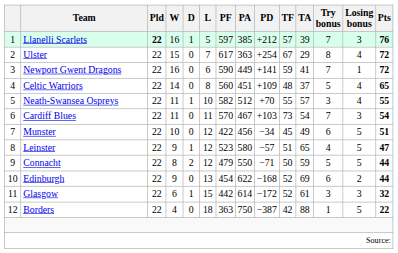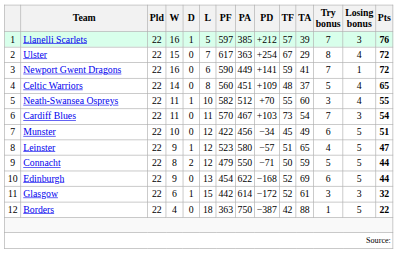 <table class="wikitable" style="float:left; margin-right:15px; text-align: center;">
 <tr>
 <th width="20"></th>
 <th width="200">Team</th>
 <th width="20">Pld</th>
 <th width="20">W</th>
 <th width="20">D</th>
 <th width="20">L</th>
 <th width="20">PF</th>
 <th width="20">PA</th>
 <th width="20">PD</th>
 <th width="20">TF</th>
 <th width="20">TA</th>
 <th width="20">Try bonus</th>
 <th width="20">Losing bonus</th>
 <th width="20">Pts</th>
 </tr>
 <tr bgcolor=#d8ffeb align=center>
 <td>1</td>
 <td align=left> <a href='#'>Llanelli Scarlets</a></td>
-<td><strong>22</strong></td>
+<td>22</td>
 <td>16</td>
 <td>1</td>
 <td>5</td>
 <td>597</td>
 <td>385</td>
 <td>+212</td>
 <td>57</td>
 <td>39</td>
 <td>7</td>
 <td>3</td>
 <td><strong>76</strong></td>
 </tr>
 <tr bgcolor=#ffffff align=center>
 <td>2</td>
 <td align=left> <a href='#'>Ulster</a></td>
 <td>22</td>
 <td>15</td>
 <td>0</td>
 <td>7</td>
 <td>617</td>
 <td>363</td>
 <td>+254</td>
 <td>67</td>
 <td>29</td>
 <td>8</td>
 <td>4</td>
 <td><strong>72</strong></td>
 </tr>
 <tr bgcolor=#ffffff align=center>
 <td>3</td>
 <td align=left> <a href='#'>Newport Gwent Dragons</a></td>
 <td>22</td>
 <td>16</td>
 <td>0</td>
 <td>6</td>
 <td>590</td>
 <td>449</td>
 <td>+141</td>
 <td>59</td>
 <td>41</td>
 <td>7</td>
 <td>1</td>
 <td><strong>72</strong></td>
 </tr>
 <tr bgcolor=#ffffff align=center>
 <td>4</td>
 <td align=left> <a href='#'>Celtic Warriors</a></td>
 <td>22</td>
 <td>14</td>
 <td>0</td>
 <td>8</td>
 <td>560</td>
 <td>451</td>
 <td>+109</td>
 <td>48</td>
 <td>37</td>
 <td>5</td>
 <td>4</td>
 <td><strong>65</strong></td>
 </tr>
 <tr bgcolor=#ffffff align=center>
 <td>5</td>
 <td align=left> <a href='#'>Neath-Swansea Ospreys</a></td>
 <td>22</td>
 <td>11</td>
 <td>1</td>
 <td>10</td>
 <td>582</td>
 <td>512</td>
 <td>+70</td>
 <td>55</td>
-<td>57</td>
+<td>60</td>
 <td>3</td>
 <td>4</td>
 <td><strong>55</strong></td>
 </tr>
 <tr bgcolor=#ffffff align=center>
 <td>6</td>
 <td align=left> <a href='#'>Cardiff Blues</a></td>
 <td>22</td>
 <td>11</td>
 <td>0</td>
 <td>11</td>
 <td>570</td>
 <td>467</td>
 <td>+103</td>
 <td>73</td>
 <td>54</td>
 <td>7</td>
 <td>3</td>
 <td><strong>54</strong></td>
 </tr>
 <tr bgcolor=#ffffff align=center>
 <td>7</td>
 <td align=left> <a href='#'>Munster</a></td>
 <td>22</td>
 <td>10</td>
 <td>0</td>
 <td>12</td>
 <td>422</td>
 <td>456</td>
 <td>−34</td>
 <td>45</td>
 <td>49</td>
 <td>6</td>
 <td>5</td>
 <td><strong>51</strong></td>
 </tr>
 <tr bgcolor=#ffffff align=center>
 <td>8</td>
 <td align=left> <a href='#'>Leinster</a></td>
 <td>22</td>
 <td>9</td>
 <td>1</td>
 <td>12</td>
 <td>523</td>
 <td>580</td>
 <td>−57</td>
 <td>51</td>
 <td>65</td>
 <td>4</td>
 <td>5</td>
 <td><strong>47</strong></td>
 </tr>
 <tr bgcolor=#ffffff align=center>
 <td>9</td>
 <td align=left> <a href='#'>Connacht</a></td>
 <td>22</td>
 <td>8</td>
 <td>2</td>
 <td>12</td>
 <td>479</td>
 <td>550</td>
 <td>−71</td>
 <td>50</td>
 <td>59</td>
 <td>5</td>
 <td>5</td>
 <td><strong>44</strong></td>
 </tr>
 <tr bgcolor=#ffffff align=center>
 <td>10</td>
 <td align=left> <a href='#'>Edinburgh</a></td>
 <td>22</td>
 <td>9</td>
 <td>0</td>
 <td>13</td>
 <td>454</td>
 <td>622</td>
 <td>−168</td>
 <td>52</td>
 <td>69</td>
 <td>6</td>
-<td>2</td>
+<td>5</td>
 <td><strong>44</strong></td>
 </tr>
 <tr bgcolor=#ffffff align=center>
 <td>11</td>
 <td align=left> <a href='#'>Glasgow</a></td>
 <td>22</td>
 <td>6</td>
 <td>1</td>
 <td>15</td>
 <td>442</td>
 <td>614</td>
 <td>−172</td>
 <td>52</td>
 <td>61</td>
 <td>3</td>
 <td>3</td>
 <td><strong>32</strong></td>
 </tr>
 <tr bgcolor=#ffffff align=center>
 <td>12</td>
 <td align=left> <a href='#'>Borders</a></td>
 <td>22</td>
 <td>4</td>
 <td>0</td>
 <td>18</td>
 <td>363</td>
 <td>750</td>
 <td>−387</td>
 <td>42</td>
 <td>88</td>
 <td>1</td>
 <td>5</td>
 <td><strong>22</strong></td>
 </tr>
 <tr>
 <td colspan="14"><br></td>
 </tr>
 <tr>
 <td colspan="14" style="text-align:right; background:#fff;" cellpadding="0" cellspacing="0"><small>Source:  </small></td>
 </tr>
 </table>
